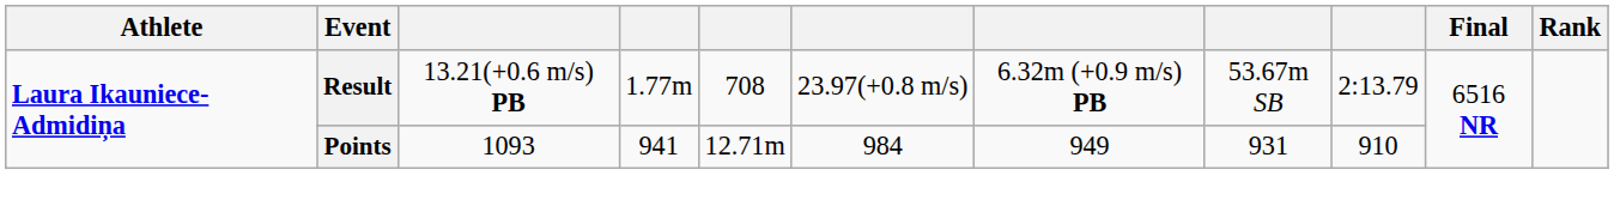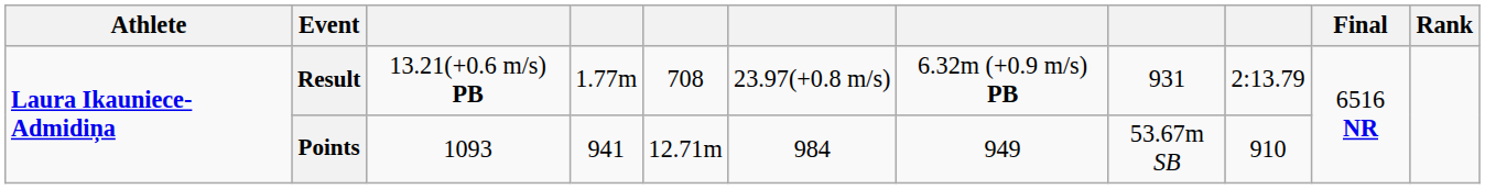 <table class="wikitable" style="font-size:90%">
 <tr>
 <th>Athlete</th>
 <th>Event</th>
 <th></th>
 <th></th>
 <th></th>
 <th></th>
 <th></th>
 <th></th>
 <th></th>
 <th>Final</th>
 <th>Rank</th>
 </tr>
 <tr style=text-align:center>
 <td rowspan=2 style=text-align:left><strong><a href='#'>Laura Ikauniece-Admidiņa</a></strong></td>
 <th style="font-size:95%">Result</th>
 <td>13.21(+0.6 m/s) <strong>PB</strong></td>
 <td>1.77m</td>
 <td>708</td>
 <td>23.97(+0.8 m/s)</td>
 <td>6.32m (+0.9 m/s) <strong>PB</strong></td>
-<td>53.67m <em>SB</em></td>
+<td>931</td>
 <td>2:13.79</td>
 <td rowspan=2>6516 <strong><a href='#'>NR</a></strong></td>
 <td rowspan=2></td>
 </tr>
 <tr style=text-align:center>
 <th style="font-size:95%">Points</th>
 <td>1093</td>
 <td>941</td>
 <td>12.71m</td>
 <td>984</td>
 <td>949</td>
-<td>931</td>
+<td>53.67m <em>SB</em></td>
 <td>910</td>
 </tr>
 </table>
